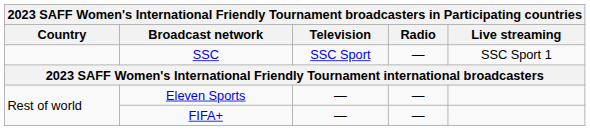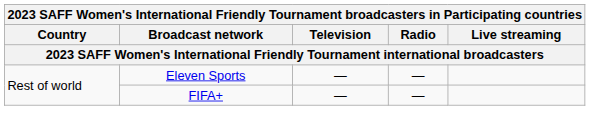 <table class="wikitable" style="font-size:95%; text-align:center;">
 <tr>
 <th colspan="5">2023 SAFF Women's International Friendly Tournament broadcasters in Participating countries</th>
 </tr>
 <tr>
 <th>Country</th>
 <th>Broadcast network</th>
 <th>Television</th>
 <th>Radio</th>
 <th>Live streaming</th>
-</tr>
-<tr>
-<td align="left"></td>
-<td><a href='#'>SSC</a></td>
-<td><a href='#'>SSC Sport</a></td>
-<td>—</td>
-<td>SSC Sport 1</td>
 </tr>
 <tr>
 <th colspan="5">2023 SAFF Women's International Friendly Tournament international broadcasters</th>
 </tr>
 <tr>
 <td style="text-align:left" rowspan=2>Rest of world</td>
 <td><a href='#'>Eleven Sports</a></td>
 <td>—</td>
 <td>—</td>
 <td></td>
 </tr>
 <tr>
 <td><a href='#'>FIFA+</a></td>
 <td>—</td>
 <td>—</td>
 <td></td>
 </tr>
 </table>
